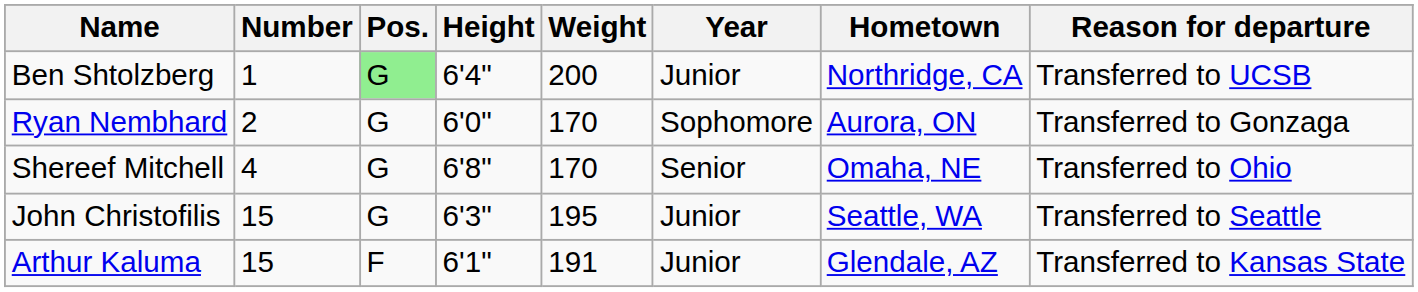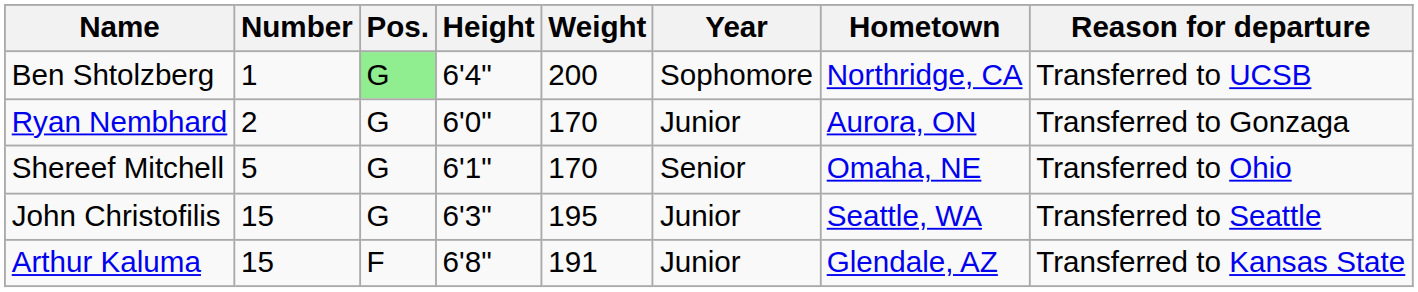 <table class="wikitable sortable" border="1">
 <tr>
 <th>Name</th>
 <th>Number</th>
 <th>Pos.</th>
 <th>Height</th>
 <th>Weight</th>
 <th>Year</th>
 <th>Hometown</th>
 <th class="unsortable">Reason for departure</th>
 </tr>
 <tr>
 <td>Ben Shtolzberg</td>
 <td>1</td>
 <td style="background: lightgreen;">G</td>
 <td>6'4"</td>
 <td>200</td>
-<td>Junior</td>
+<td>Sophomore</td>
 <td><a href='#'>Northridge, CA</a></td>
 <td>Transferred to <a href='#'>UCSB</a></td>
 </tr>
 <tr>
 <td><a href='#'>Ryan Nembhard</a></td>
 <td>2</td>
 <td>G</td>
 <td>6'0"</td>
 <td>170</td>
-<td>Sophomore</td>
+<td>Junior</td>
 <td><a href='#'>Aurora, ON</a></td>
 <td>Transferred to Gonzaga</td>
 </tr>
 <tr>
 <td>Shereef Mitchell</td>
-<td>4</td>
+<td>5</td>
 <td>G</td>
-<td>6'8"</td>
+<td>6'1"</td>
 <td>170</td>
 <td>Senior</td>
 <td><a href='#'>Omaha, NE</a></td>
 <td>Transferred to <a href='#'>Ohio</a></td>
 </tr>
 <tr>
 <td>John Christofilis</td>
 <td>15</td>
 <td>G</td>
 <td>6'3"</td>
 <td>195</td>
 <td>Junior</td>
 <td><a href='#'>Seattle, WA</a></td>
 <td>Transferred to <a href='#'>Seattle</a></td>
 </tr>
 <tr>
 <td><a href='#'>Arthur Kaluma</a></td>
 <td>15</td>
 <td>F</td>
-<td>6'1"</td>
+<td>6'8"</td>
 <td>191</td>
 <td>Junior</td>
 <td><a href='#'>Glendale, AZ</a></td>
 <td>Transferred to <a href='#'>Kansas State</a></td>
 </tr>
 </table>
